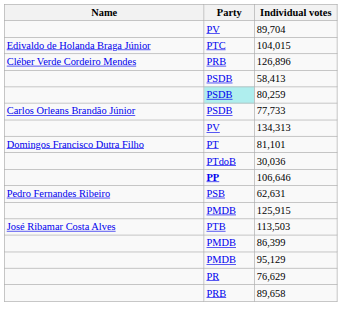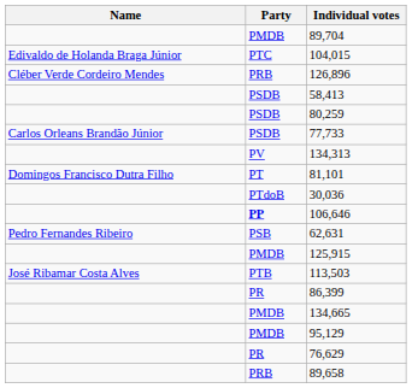 <table class="wikitable sortable">
 <tr>
 <th style="width:300px;">Name</th>
 <th style="width:70px;">Party</th>
 <th style="width:120px;">Individual votes</th>
 </tr>
 <tr>
 <td></td>
-<td><a href='#'>PV</a></td>
+<td><a href='#'>PMDB</a></td>
 <td>89,704</td>
 </tr>
 <tr>
 <td><a href='#'>Edivaldo de Holanda Braga Júnior</a></td>
 <td><a href='#'>PTC</a></td>
 <td>104,015</td>
 </tr>
 <tr>
 <td><a href='#'>Cléber Verde Cordeiro Mendes</a></td>
 <td><a href='#'>PRB</a></td>
 <td>126,896</td>
 </tr>
 <tr>
 <td></td>
 <td><a href='#'>PSDB</a></td>
 <td>58,413</td>
 </tr>
 <tr>
 <td></td>
-<td style="background: paleturquoise;"><a href='#'>PSDB</a></td>
+<td><a href='#'>PSDB</a></td>
 <td>80,259</td>
 </tr>
 <tr>
 <td><a href='#'>Carlos Orleans Brandão Júnior</a></td>
 <td><a href='#'>PSDB</a></td>
 <td>77,733</td>
 </tr>
 <tr>
 <td></td>
 <td><a href='#'>PV</a></td>
 <td>134,313</td>
 </tr>
 <tr>
 <td><a href='#'>Domingos Francisco Dutra Filho</a></td>
 <td><a href='#'>PT</a></td>
 <td>81,101</td>
 </tr>
 <tr>
 <td></td>
 <td><a href='#'>PTdoB</a></td>
 <td>30,036</td>
 </tr>
 <tr>
 <td></td>
 <td><strong><a href='#'>PP</a></strong></td>
 <td>106,646</td>
 </tr>
 <tr>
 <td><a href='#'>Pedro Fernandes Ribeiro</a></td>
 <td><a href='#'>PSB</a></td>
 <td>62,631</td>
 </tr>
 <tr>
 <td></td>
 <td><a href='#'>PMDB</a></td>
 <td>125,915</td>
 </tr>
 <tr>
 <td><a href='#'>José Ribamar Costa Alves</a></td>
 <td><a href='#'>PTB</a></td>
 <td>113,503</td>
 </tr>
 <tr>
 <td></td>
+<td><a href='#'>PR</a></td>
+<td>86,399</td>
+</tr>
+<tr>
+<td></td>
 <td><a href='#'>PMDB</a></td>
-<td>86,399</td>
+<td>134,665</td>
 </tr>
 <tr>
 <td></td>
 <td><a href='#'>PMDB</a></td>
 <td>95,129</td>
 </tr>
 <tr>
 <td></td>
 <td><a href='#'>PR</a></td>
 <td>76,629</td>
 </tr>
 <tr>
 <td></td>
 <td><a href='#'>PRB</a></td>
 <td>89,658</td>
 </tr>
 </table>
